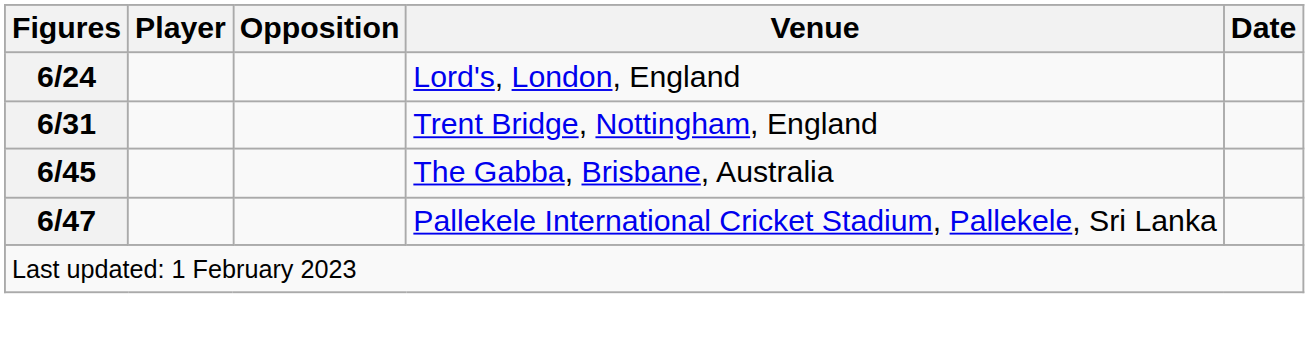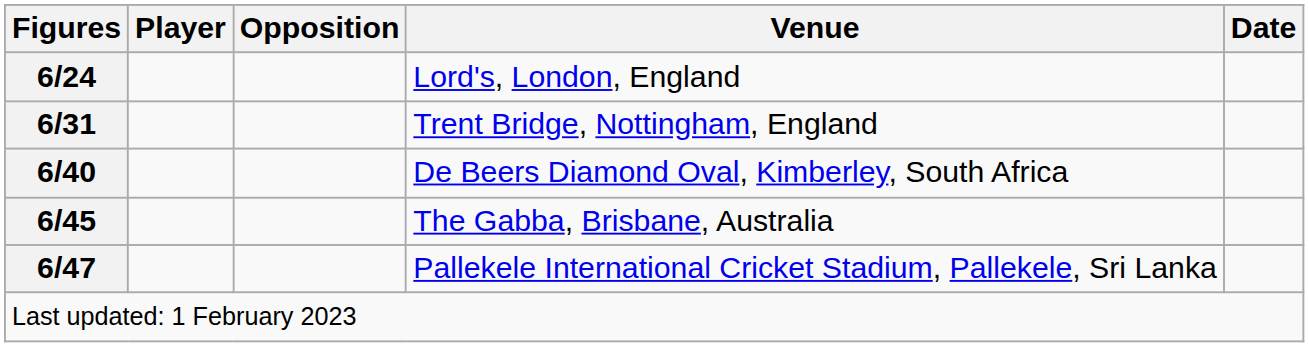 <table class="wikitable plainrowheaders sortable">
 <tr>
 <th scope="col">Figures</th>
 <th scope="col">Player</th>
 <th scope="col">Opposition</th>
 <th scope="col">Venue</th>
 <th scope="col">Date</th>
 </tr>
 <tr>
 <th>6/24</th>
 <td></td>
 <td></td>
 <td><a href='#'>Lord's</a>, <a href='#'>London</a>, England</td>
 <td></td>
 </tr>
 <tr>
 <th>6/31</th>
 <td></td>
 <td></td>
 <td><a href='#'>Trent Bridge</a>, <a href='#'>Nottingham</a>, England</td>
 <td></td>
 </tr>
 <tr>
+<th>6/40</th>
+<td></td>
+<td></td>
+<td><a href='#'>De Beers Diamond Oval</a>, <a href='#'>Kimberley</a>, South Africa</td>
+<td></td>
+</tr>
+<tr>
 <th>6/45</th>
 <td></td>
 <td></td>
 <td><a href='#'>The Gabba</a>, <a href='#'>Brisbane</a>, Australia</td>
 <td></td>
 </tr>
 <tr>
 <th>6/47</th>
 <td></td>
 <td></td>
 <td><a href='#'>Pallekele International Cricket Stadium</a>, <a href='#'>Pallekele</a>, Sri Lanka</td>
 <td></td>
 </tr>
 <tr class="sortbottom">
 <td colspan="5"><small>Last updated: 1 February 2023</small></td>
 </tr>
 </table>
